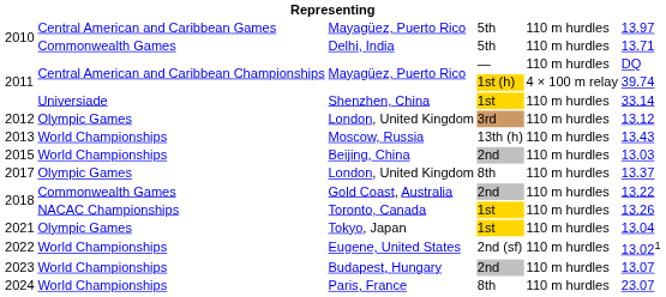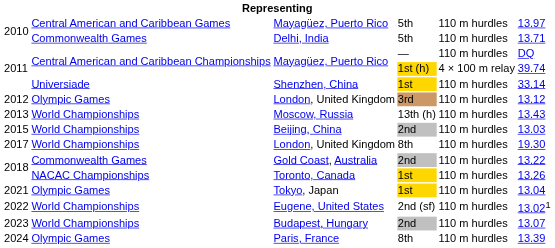 <table>
 <tr>
 <th colspan="6">Representing </th>
 </tr>
 <tr>
 <td rowspan=2>2010</td>
 <td><a href='#'>Central American and Caribbean Games</a></td>
 <td><a href='#'>Mayagüez, Puerto Rico</a></td>
 <td>5th</td>
 <td>110 m hurdles</td>
 <td><a href='#'>13.97</a></td>
 </tr>
 <tr>
 <td><a href='#'>Commonwealth Games</a></td>
 <td><a href='#'>Delhi, India</a></td>
 <td>5th</td>
 <td>110 m hurdles</td>
 <td><a href='#'>13.71</a></td>
 </tr>
 <tr>
 <td rowspan=3>2011</td>
 <td rowspan=2><a href='#'>Central American and Caribbean Championships</a></td>
 <td rowspan=2><a href='#'>Mayagüez, Puerto Rico</a></td>
 <td>—</td>
 <td>110 m hurdles</td>
 <td><a href='#'>DQ</a></td>
 </tr>
 <tr>
 <td bgcolor=gold>1st (h)</td>
 <td>4 × 100 m relay</td>
 <td><a href='#'>39.74</a></td>
 </tr>
 <tr>
 <td><a href='#'>Universiade</a></td>
 <td><a href='#'>Shenzhen, China</a></td>
 <td bgcolor=gold>1st</td>
 <td>110 m hurdles</td>
 <td><a href='#'>33.14</a></td>
 </tr>
 <tr>
 <td>2012</td>
 <td><a href='#'>Olympic Games</a></td>
 <td><a href='#'>London</a>, United Kingdom</td>
 <td bgcolor=cc9966>3rd</td>
 <td>110 m hurdles</td>
 <td><a href='#'>13.12</a></td>
 </tr>
 <tr>
 <td>2013</td>
 <td><a href='#'>World Championships</a></td>
 <td><a href='#'>Moscow, Russia</a></td>
 <td>13th (h)</td>
 <td>110 m hurdles</td>
 <td><a href='#'>13.43</a></td>
 </tr>
 <tr>
 <td>2015</td>
 <td><a href='#'>World Championships</a></td>
 <td><a href='#'>Beijing, China</a></td>
 <td bgcolor=silver>2nd</td>
 <td>110 m hurdles</td>
 <td><a href='#'>13.03</a></td>
 </tr>
 <tr>
 <td>2017</td>
-<td><a href='#'>Olympic Games</a></td>
+<td><a href='#'>World Championships</a></td>
 <td><a href='#'>London</a>, United Kingdom</td>
 <td>8th</td>
 <td>110 m hurdles</td>
-<td><a href='#'>13.37</a></td>
+<td><a href='#'>19.30</a></td>
 </tr>
 <tr>
 <td rowspan=2>2018</td>
 <td><a href='#'>Commonwealth Games</a></td>
 <td><a href='#'>Gold Coast</a>, <a href='#'>Australia</a></td>
 <td bgcolor=silver>2nd</td>
 <td>110 m hurdles</td>
 <td><a href='#'>13.22</a></td>
 </tr>
 <tr>
 <td><a href='#'>NACAC Championships</a></td>
 <td><a href='#'>Toronto, Canada</a></td>
 <td bgcolor=gold>1st</td>
 <td>110 m hurdles</td>
 <td><a href='#'>13.26</a></td>
 </tr>
 <tr>
 <td>2021</td>
 <td><a href='#'>Olympic Games</a></td>
 <td><a href='#'>Tokyo</a>, Japan</td>
 <td bgcolor=gold>1st</td>
 <td>110 m hurdles</td>
 <td><a href='#'>13.04</a></td>
 </tr>
 <tr>
 <td>2022</td>
 <td><a href='#'>World Championships</a></td>
 <td><a href='#'>Eugene, United States</a></td>
 <td>2nd (sf)</td>
 <td>110 m hurdles</td>
 <td><a href='#'>13.02</a><sup>1</sup></td>
 </tr>
 <tr>
 <td>2023</td>
 <td><a href='#'>World Championships</a></td>
 <td><a href='#'>Budapest, Hungary</a></td>
 <td bgcolor=silver>2nd</td>
 <td>110 m hurdles</td>
 <td><a href='#'>13.07</a></td>
 </tr>
 <tr>
 <td>2024</td>
-<td><a href='#'>World Championships</a></td>
+<td><a href='#'>Olympic Games</a></td>
 <td><a href='#'>Paris, France</a></td>
 <td>8th</td>
 <td>110 m hurdles</td>
-<td><a href='#'>23.07</a></td>
+<td><a href='#'>13.39</a></td>
 </tr>
 </table>
